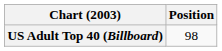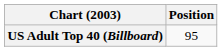 <table class="wikitable plainrowheaders" style="text-align:center">
 <tr>
 <th>Chart (2003)</th>
 <th>Position</th>
 </tr>
 <tr>
 <th scope="row">US Adult Top 40 (<em>Billboard</em>)</th>
-<td>98</td>
+<td>95</td>
 </tr>
 </table>
